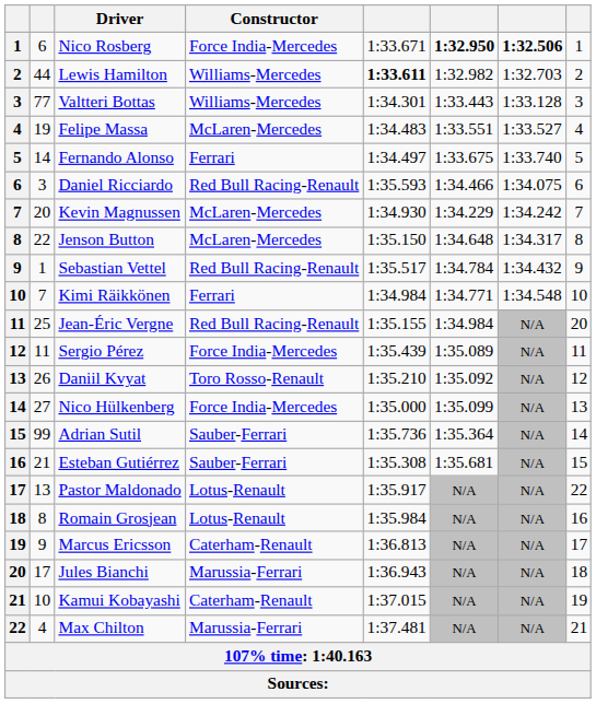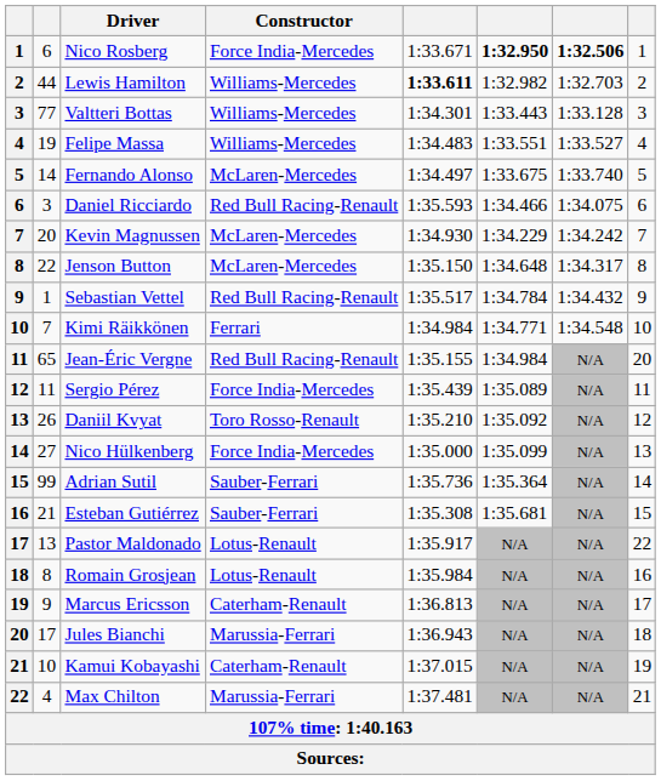 <table class= "wikitable sortable" style="font-size:85%">
 <tr>
 <th scope="col"></th>
 <th scope="col"></th>
 <th scope="col">Driver</th>
 <th scope="col">Constructor</th>
 <th scope="col"></th>
 <th scope="col"></th>
 <th scope="col"></th>
 <th scope="col"></th>
 </tr>
 <tr>
 <th scope="row">1</th>
 <td align="center">6</td>
 <td data-sort-value="ROS"> <a href='#'>Nico Rosberg</a></td>
 <td><a href='#'>Force India</a>-<a href='#'>Mercedes</a></td>
 <td>1:33.671</td>
 <td><strong>1:32.950</strong></td>
 <td><strong>1:32.506</strong></td>
 <td align="center">1</td>
 </tr>
 <tr>
 <th scope="row">2</th>
 <td align="center">44</td>
 <td data-sort-value="HAM"> <a href='#'>Lewis Hamilton</a></td>
 <td><a href='#'>Williams</a>-<a href='#'>Mercedes</a></td>
 <td><strong>1:33.611</strong></td>
 <td>1:32.982</td>
 <td>1:32.703</td>
 <td align="center">2</td>
 </tr>
 <tr>
 <th scope="row">3</th>
 <td align="center">77</td>
 <td data-sort-value="BOT"> <a href='#'>Valtteri Bottas</a></td>
 <td><a href='#'>Williams</a>-<a href='#'>Mercedes</a></td>
 <td>1:34.301</td>
 <td>1:33.443</td>
 <td>1:33.128</td>
 <td align="center">3</td>
 </tr>
 <tr>
 <th scope="row">4</th>
 <td align="center">19</td>
 <td data-sort-value="MAS"> <a href='#'>Felipe Massa</a></td>
-<td><a href='#'>McLaren</a>-<a href='#'>Mercedes</a></td>
+<td><a href='#'>Williams</a>-<a href='#'>Mercedes</a></td>
 <td>1:34.483</td>
 <td>1:33.551</td>
 <td>1:33.527</td>
 <td align="center">4</td>
 </tr>
 <tr>
 <th scope="row">5</th>
 <td align="center">14</td>
 <td data-sort-value="ALO"> <a href='#'>Fernando Alonso</a></td>
-<td><a href='#'>Ferrari</a></td>
+<td><a href='#'>McLaren</a>-<a href='#'>Mercedes</a></td>
 <td>1:34.497</td>
 <td>1:33.675</td>
 <td>1:33.740</td>
 <td align="center">5</td>
 </tr>
 <tr>
 <th scope="row">6</th>
 <td align="center">3</td>
 <td data-sort-value="RIC"> <a href='#'>Daniel Ricciardo</a></td>
 <td><a href='#'>Red Bull Racing</a>-<a href='#'>Renault</a></td>
 <td>1:35.593</td>
 <td>1:34.466</td>
 <td>1:34.075</td>
 <td align="center">6</td>
 </tr>
 <tr>
 <th scope="row">7</th>
 <td align="center">20</td>
 <td data-sort-value="MAG"> <a href='#'>Kevin Magnussen</a></td>
 <td><a href='#'>McLaren</a>-<a href='#'>Mercedes</a></td>
 <td>1:34.930</td>
 <td>1:34.229</td>
 <td>1:34.242</td>
 <td align="center">7</td>
 </tr>
 <tr>
 <th scope="row">8</th>
 <td align="center">22</td>
 <td data-sort-value="BUT"> <a href='#'>Jenson Button</a></td>
 <td><a href='#'>McLaren</a>-<a href='#'>Mercedes</a></td>
 <td>1:35.150</td>
 <td>1:34.648</td>
 <td>1:34.317</td>
 <td align="center">8</td>
 </tr>
 <tr>
 <th scope="row">9</th>
 <td align="center">1</td>
 <td data-sort-value="VET"> <a href='#'>Sebastian Vettel</a></td>
 <td><a href='#'>Red Bull Racing</a>-<a href='#'>Renault</a></td>
 <td>1:35.517</td>
 <td>1:34.784</td>
 <td>1:34.432</td>
 <td align="center">9</td>
 </tr>
 <tr>
 <th scope="row">10</th>
 <td align="center">7</td>
 <td data-sort-value="RAI"> <a href='#'>Kimi Räikkönen</a></td>
 <td><a href='#'>Ferrari</a></td>
 <td>1:34.984</td>
 <td>1:34.771</td>
 <td>1:34.548</td>
 <td align="center">10</td>
 </tr>
 <tr>
 <th scope="row">11</th>
-<td align="center">25</td>
+<td align="center">65</td>
 <td data-sort-value="VER"> <a href='#'>Jean-Éric Vergne</a></td>
 <td><a href='#'>Red Bull Racing</a>-<a href='#'>Renault</a></td>
 <td>1:35.155</td>
 <td>1:34.984</td>
 <td style="background: silver" align="center" data-sort-value="11"><small>N/A</small></td>
 <td align="center">20</td>
 </tr>
 <tr>
 <th scope="row">12</th>
 <td align="center">11</td>
 <td data-sort-value="PER"> <a href='#'>Sergio Pérez</a></td>
 <td><a href='#'>Force India</a>-<a href='#'>Mercedes</a></td>
 <td>1:35.439</td>
 <td>1:35.089</td>
 <td style="background: silver" align="center" data-sort-value="12"><small>N/A</small></td>
 <td align="center">11</td>
 </tr>
 <tr>
 <th scope="row">13</th>
 <td align="center">26</td>
 <td data-sort-value="KVY"> <a href='#'>Daniil Kvyat</a></td>
 <td><a href='#'>Toro Rosso</a>-<a href='#'>Renault</a></td>
 <td>1:35.210</td>
 <td>1:35.092</td>
 <td style="background: silver" align="center" data-sort-value="13"><small>N/A</small></td>
 <td align="center">12</td>
 </tr>
 <tr>
 <th scope="row">14</th>
 <td align="center">27</td>
 <td data-sort-value="HUL"> <a href='#'>Nico Hülkenberg</a></td>
 <td><a href='#'>Force India</a>-<a href='#'>Mercedes</a></td>
 <td>1:35.000</td>
 <td>1:35.099</td>
 <td style="background: silver" align="center" data-sort-value="14"><small>N/A</small></td>
 <td align="center">13</td>
 </tr>
 <tr>
 <th scope="row">15</th>
 <td align="center">99</td>
 <td data-sort-value="SUT"> <a href='#'>Adrian Sutil</a></td>
 <td><a href='#'>Sauber</a>-<a href='#'>Ferrari</a></td>
 <td>1:35.736</td>
 <td>1:35.364</td>
 <td style="background: silver" align="center" data-sort-value="15"><small>N/A</small></td>
 <td align="center">14</td>
 </tr>
 <tr>
 <th scope="row">16</th>
 <td align="center">21</td>
 <td data-sort-value="GUT"> <a href='#'>Esteban Gutiérrez</a></td>
 <td><a href='#'>Sauber</a>-<a href='#'>Ferrari</a></td>
 <td>1:35.308</td>
 <td>1:35.681</td>
 <td style="background: silver" align="center" data-sort-value="16"><small>N/A</small></td>
 <td align="center">15</td>
 </tr>
 <tr>
 <th scope="row">17</th>
 <td align="center">13</td>
 <td data-sort-value="MAL"> <a href='#'>Pastor Maldonado</a></td>
 <td><a href='#'>Lotus</a>-<a href='#'>Renault</a></td>
 <td>1:35.917</td>
 <td style="background: silver" align="center" data-sort-value="17"><small>N/A</small></td>
 <td style="background: silver" align="center" data-sort-value="17"><small>N/A</small></td>
 <td align="center">22</td>
 </tr>
 <tr>
 <th scope="row">18</th>
 <td align="center">8</td>
 <td data-sort-value="GRO"> <a href='#'>Romain Grosjean</a></td>
 <td><a href='#'>Lotus</a>-<a href='#'>Renault</a></td>
 <td>1:35.984</td>
 <td style="background: silver" align="center" data-sort-value="18"><small>N/A</small></td>
 <td style="background: silver" align="center" data-sort-value="18"><small>N/A</small></td>
 <td align="center">16</td>
 </tr>
 <tr>
 <th scope="row">19</th>
 <td align="center">9</td>
 <td data-sort-value="ERI"> <a href='#'>Marcus Ericsson</a></td>
 <td><a href='#'>Caterham</a>-<a href='#'>Renault</a></td>
 <td>1:36.813</td>
 <td style="background: silver" align="center" data-sort-value="19"><small>N/A</small></td>
 <td style="background: silver" align="center" data-sort-value="19"><small>N/A</small></td>
 <td align="center">17</td>
 </tr>
 <tr>
 <th scope="row">20</th>
 <td align="center">17</td>
 <td data-sort-value="BIA"> <a href='#'>Jules Bianchi</a></td>
 <td><a href='#'>Marussia</a>-<a href='#'>Ferrari</a></td>
 <td>1:36.943</td>
 <td style="background: silver" align="center" data-sort-value="20"><small>N/A</small></td>
 <td style="background: silver" align="center" data-sort-value="20"><small>N/A</small></td>
 <td align="center">18</td>
 </tr>
 <tr>
 <th scope="row">21</th>
 <td align="center">10</td>
 <td data-sort-value="KOB"> <a href='#'>Kamui Kobayashi</a></td>
 <td><a href='#'>Caterham</a>-<a href='#'>Renault</a></td>
 <td>1:37.015</td>
 <td style="background: silver" align="center" data-sort-value="21"><small>N/A</small></td>
 <td style="background: silver" align="center" data-sort-value="21"><small>N/A</small></td>
 <td align="center">19</td>
 </tr>
 <tr>
 <th scope="row">22</th>
 <td align="center">4</td>
 <td data-sort-value="CHI"> <a href='#'>Max Chilton</a></td>
 <td><a href='#'>Marussia</a>-<a href='#'>Ferrari</a></td>
 <td>1:37.481</td>
 <td style="background: silver" align="center" data-sort-value="22"><small>N/A</small></td>
 <td style="background: silver" align="center" data-sort-value="22"><small>N/A</small></td>
 <td align="center">21</td>
 </tr>
 <tr class="sortbottom">
 <th colspan=8><a href='#'>107% time</a>: 1:40.163</th>
 </tr>
 <tr>
 <th colspan=8>Sources:</th>
 </tr>
 </table>
